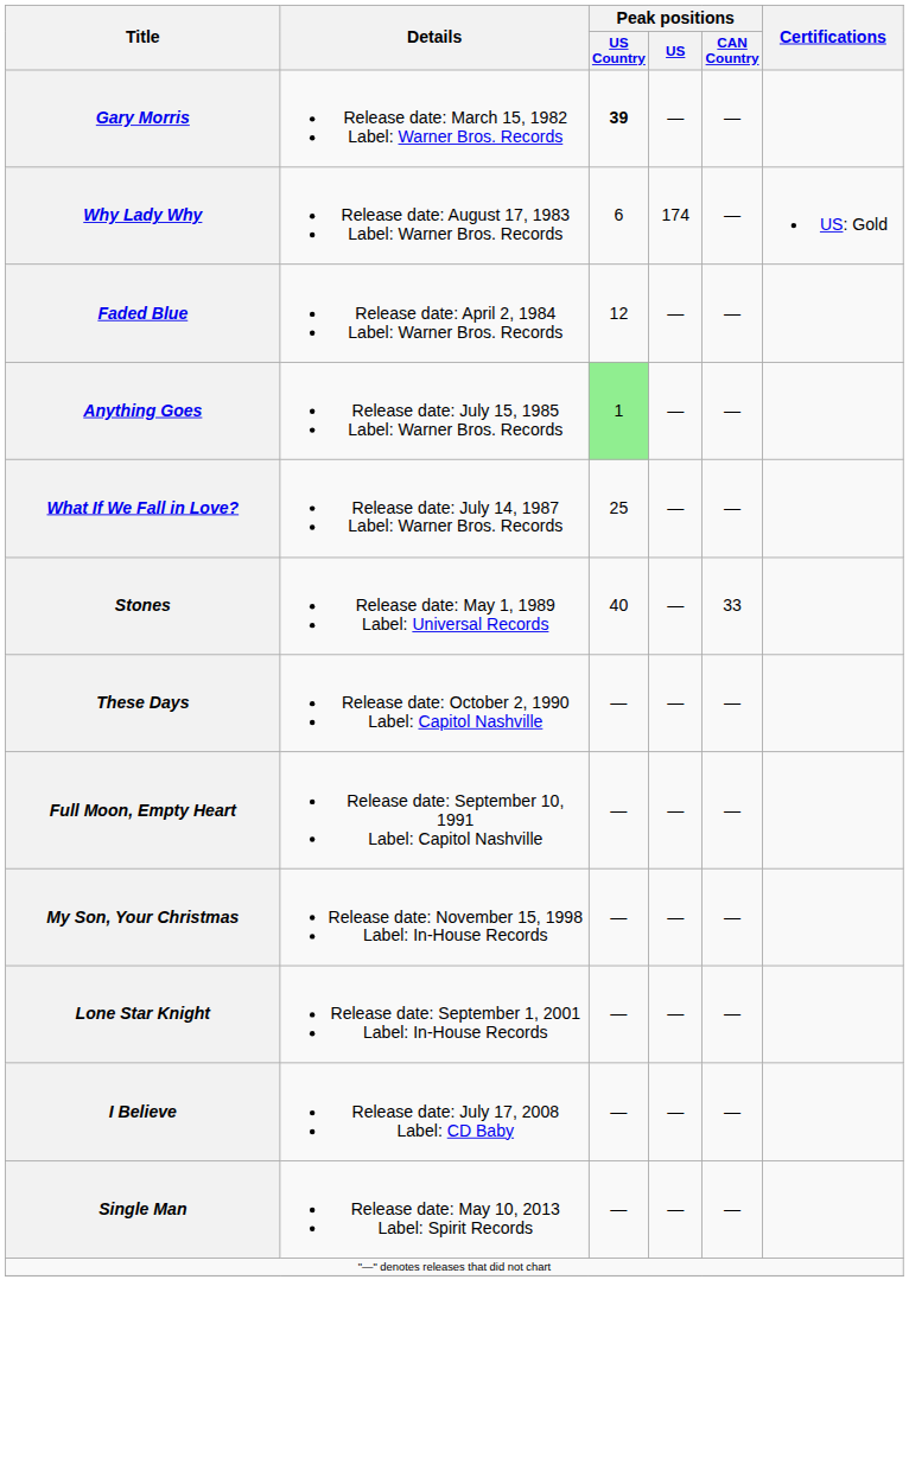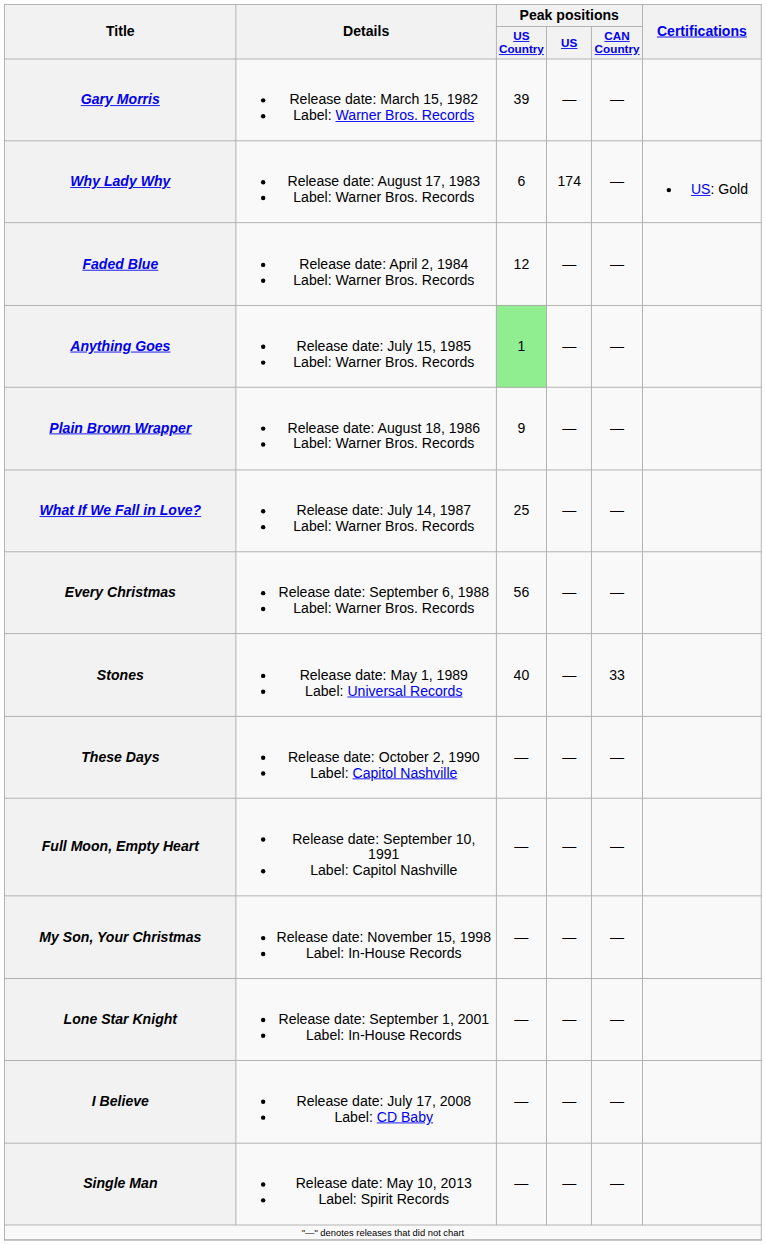 <table class="wikitable plainrowheaders" style="text-align:center;">
 <tr>
 <th rowspan="2" style="width:16em;">Title</th>
 <th rowspan="2" style="width:18em;">Details</th>
 <th colspan="3">Peak positions</th>
 <th rowspan="2" style="width:8em;"><a href='#'>Certifications</a></th>
 </tr>
 <tr style="font-size:smaller;">
 <th width="45"><a href='#'>US Country</a><br></th>
 <th width="45"><a href='#'>US</a><br></th>
 <th width="45"><a href='#'>CAN Country</a><br></th>
 </tr>
 <tr>
 <th scope="row"><em><a href='#'>Gary Morris</a></em></th>
 <td><br><ul><li>Release date: March 15, 1982</li><li>Label: <a href='#'>Warner Bros. Records</a></li></ul></td>
-<td><strong>39</strong></td>
+<td>39</td>
 <td>—</td>
 <td>—</td>
 <td></td>
 </tr>
 <tr>
 <th scope="row"><em><a href='#'>Why Lady Why</a></em></th>
 <td><br><ul><li>Release date: August 17, 1983</li><li>Label: Warner Bros. Records</li></ul></td>
 <td>6</td>
 <td>174</td>
 <td>—</td>
 <td><br><ul><li><a href='#'>US</a>: Gold</li></ul></td>
 </tr>
 <tr>
 <th scope="row"><em><a href='#'>Faded Blue</a></em></th>
 <td><br><ul><li>Release date: April 2, 1984</li><li>Label: Warner Bros. Records</li></ul></td>
 <td>12</td>
 <td>—</td>
 <td>—</td>
 <td></td>
 </tr>
 <tr>
 <th scope="row"><em><a href='#'>Anything Goes</a></em></th>
 <td><br><ul><li>Release date: July 15, 1985</li><li>Label: Warner Bros. Records</li></ul></td>
 <td style="background: lightgreen;">1</td>
 <td>—</td>
 <td>—</td>
 <td></td>
 </tr>
 <tr>
+<th scope="row"><em><a href='#'>Plain Brown Wrapper</a></em></th>
+<td><br><ul><li>Release date: August 18, 1986</li><li>Label: Warner Bros. Records</li></ul></td>
+<td>9</td>
+<td>—</td>
+<td>—</td>
+<td></td>
+</tr>
+<tr>
 <th scope="row"><em><a href='#'>What If We Fall in Love?</a></em><br></th>
 <td><br><ul><li>Release date: July 14, 1987</li><li>Label: Warner Bros. Records</li></ul></td>
 <td>25</td>
+<td>—</td>
+<td>—</td>
+<td></td>
+</tr>
+<tr>
+<th scope="row"><em>Every Christmas</em></th>
+<td><br><ul><li>Release date: September 6, 1988</li><li>Label: Warner Bros. Records</li></ul></td>
+<td>56</td>
 <td>—</td>
 <td>—</td>
 <td></td>
 </tr>
 <tr>
 <th scope="row"><em>Stones</em></th>
 <td><br><ul><li>Release date: May 1, 1989</li><li>Label: <a href='#'>Universal Records</a></li></ul></td>
 <td>40</td>
 <td>—</td>
 <td>33</td>
 <td></td>
 </tr>
 <tr>
 <th scope="row"><em>These Days</em></th>
 <td><br><ul><li>Release date: October 2, 1990</li><li>Label: <a href='#'>Capitol Nashville</a></li></ul></td>
 <td>—</td>
 <td>—</td>
 <td>—</td>
 <td></td>
 </tr>
 <tr>
 <th scope="row"><em>Full Moon, Empty Heart</em></th>
 <td><br><ul><li>Release date: September 10, 1991</li><li>Label: Capitol Nashville</li></ul></td>
 <td>—</td>
 <td>—</td>
 <td>—</td>
 <td></td>
 </tr>
 <tr>
 <th scope="row"><em>My Son, Your Christmas</em></th>
 <td><br><ul><li>Release date: November 15, 1998</li><li>Label: In-House Records</li></ul></td>
 <td>—</td>
 <td>—</td>
 <td>—</td>
 <td></td>
 </tr>
 <tr>
 <th scope="row"><em>Lone Star Knight</em></th>
 <td><br><ul><li>Release date: September 1, 2001</li><li>Label: In-House Records</li></ul></td>
 <td>—</td>
 <td>—</td>
 <td>—</td>
 <td></td>
 </tr>
 <tr>
 <th scope="row"><em>I Believe</em></th>
 <td><br><ul><li>Release date: July 17, 2008</li><li>Label: <a href='#'>CD Baby</a></li></ul></td>
 <td>—</td>
 <td>—</td>
 <td>—</td>
 <td></td>
 </tr>
 <tr>
 <th scope="row"><em>Single Man</em></th>
 <td><br><ul><li>Release date: May 10, 2013</li><li>Label: Spirit Records</li></ul></td>
 <td>—</td>
 <td>—</td>
 <td>—</td>
 <td></td>
 </tr>
 <tr>
 <td colspan="6" style="font-size:8pt">"—" denotes releases that did not chart</td>
 </tr>
 <tr>
 </tr>
 </table>
